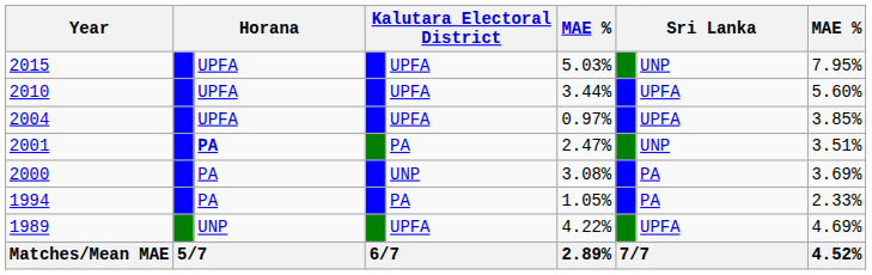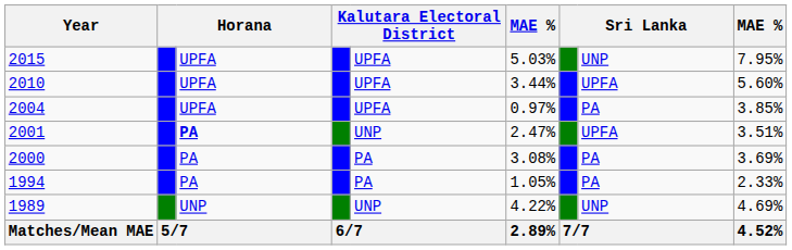 <table class="wikitable">
 <tr>
 <th>Year</th>
 <th colspan="2" width="144px">Horana</th>
 <th colspan="2" width="144px"><a href='#'>Kalutara Electoral District</a></th>
 <th><a href='#'>MAE</a> %</th>
 <th colspan="2" width="144px">Sri Lanka</th>
 <th>MAE %</th>
 </tr>
 <tr>
 <td><a href='#'>2015</a></td>
 <td style="background-color:blue;" width="10px"></td>
 <td style="text-align:left;"><a href='#'>UPFA</a></td>
 <td style="background-color:blue;" width="10px"></td>
 <td style="text-align:left;"><a href='#'>UPFA</a></td>
 <td style="text-align:right;">5.03%</td>
 <td style="background-color:green;" width="10px"></td>
 <td style="text-align:left;"><a href='#'>UNP</a></td>
 <td style="text-align:right;">7.95%</td>
 </tr>
 <tr>
 <td><a href='#'>2010</a></td>
 <td style="background-color:blue;" width="10px"></td>
 <td style="text-align:left;"><a href='#'>UPFA</a></td>
 <td style="background-color:blue;" width="10px"></td>
 <td style="text-align:left;"><a href='#'>UPFA</a></td>
 <td style="text-align:right;">3.44%</td>
 <td style="background-color:blue;" width="10px"></td>
 <td style="text-align:left;"><a href='#'>UPFA</a></td>
 <td style="text-align:right;">5.60%</td>
 </tr>
 <tr>
 <td><a href='#'>2004</a></td>
 <td style="background-color:blue;" width="10px"></td>
 <td style="text-align:left;"><a href='#'>UPFA</a></td>
 <td style="background-color:blue;" width="10px"></td>
 <td style="text-align:left;"><a href='#'>UPFA</a></td>
 <td style="text-align:right;">0.97%</td>
 <td style="background-color:blue;" width="10px"></td>
-<td style="text-align:left;"><a href='#'>UPFA</a></td>
+<td style="text-align:left;"><a href='#'>PA</a></td>
 <td style="text-align:right;">3.85%</td>
 </tr>
 <tr>
 <td><a href='#'>2001</a></td>
 <td style="background-color:blue;" width="10px"></td>
 <td style="text-align:left;"><strong><a href='#'>PA</a></strong></td>
 <td style="background-color:green;" width="10px"></td>
-<td style="text-align:left;"><a href='#'>PA</a></td>
+<td style="text-align:left;"><a href='#'>UNP</a></td>
 <td style="text-align:right;">2.47%</td>
 <td style="background-color:green;" width="10px"></td>
-<td style="text-align:left;"><a href='#'>UNP</a></td>
+<td style="text-align:left;"><a href='#'>UPFA</a></td>
 <td style="text-align:right;">3.51%</td>
 </tr>
 <tr>
 <td><a href='#'>2000</a></td>
 <td style="background-color:blue;" width="10px"></td>
 <td style="text-align:left;"><a href='#'>PA</a></td>
 <td style="background-color:blue;" width="10px"></td>
-<td style="text-align:left;"><a href='#'>UNP</a></td>
+<td style="text-align:left;"><a href='#'>PA</a></td>
 <td style="text-align:right;">3.08%</td>
 <td style="background-color:blue;" width="10px"></td>
 <td style="text-align:left;"><a href='#'>PA</a></td>
 <td style="text-align:right;">3.69%</td>
 </tr>
 <tr>
 <td><a href='#'>1994</a></td>
 <td style="background-color:blue;" width="10px"></td>
 <td style="text-align:left;"><a href='#'>PA</a></td>
 <td style="background-color:blue;" width="10px"></td>
 <td style="text-align:left;"><a href='#'>PA</a></td>
 <td style="text-align:right;">1.05%</td>
 <td style="background-color:blue;" width="10px"></td>
 <td style="text-align:left;"><a href='#'>PA</a></td>
 <td style="text-align:right;">2.33%</td>
 </tr>
 <tr>
 <td><a href='#'>1989</a></td>
 <td style="background-color:green;" width="10px"></td>
 <td style="text-align:left;"><a href='#'>UNP</a></td>
 <td style="background-color:green;" width="10px"></td>
-<td style="text-align:left;"><a href='#'>UPFA</a></td>
+<td style="text-align:left;"><a href='#'>UNP</a></td>
 <td style="text-align:right;">4.22%</td>
 <td style="background-color:green;" width="10px"></td>
-<td style="text-align:left;"><a href='#'>UPFA</a></td>
+<td style="text-align:left;"><a href='#'>UNP</a></td>
 <td style="text-align:right;">4.69%</td>
 </tr>
 <tr>
 <th>Matches/Mean MAE</th>
 <th style="text-align:left;"colspan="2" width="144px">5/7</th>
 <th style="text-align:left;"colspan="2" width="144px">6/7</th>
 <th style="text-align:right;">2.89%</th>
 <th style="text-align:left;"colspan="2" width="144px">7/7</th>
 <th style="text-align:right;">4.52%</th>
 </tr>
 </table>
